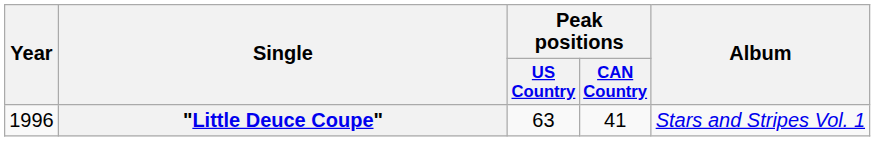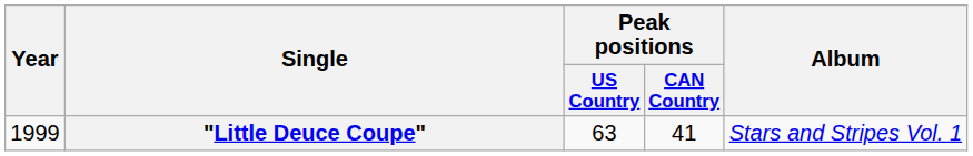 <table class="wikitable plainrowheaders" style="text-align:center;">
 <tr>
 <th rowspan="2">Year</th>
 <th rowspan="2" style="width:22em;">Single</th>
 <th colspan="2">Peak positions</th>
 <th rowspan="2">Album</th>
 </tr>
 <tr style="font-size:smaller;">
 <th width="45"><a href='#'>US Country</a><br></th>
 <th width="45"><a href='#'>CAN Country</a><br></th>
 </tr>
 <tr>
-<td>1996</td>
+<td>1999</td>
 <th scope="row">"<a href='#'>Little Deuce Coupe</a>"<br></th>
 <td>63</td>
 <td>41</td>
 <td><em><a href='#'>Stars and Stripes Vol. 1</a></em></td>
 </tr>
 </table>
